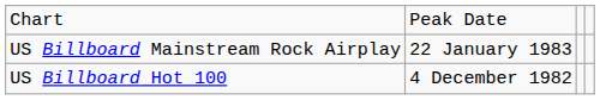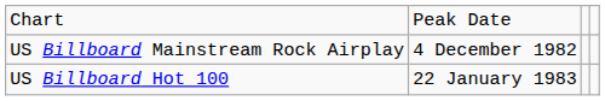 <table class="wikitable sortable">
 <tr>
 <td>Chart</td>
 <td>Peak Date</td>
 <td></td>
 <td></td>
 </tr>
 <tr>
 <td>US <em><a href='#'>Billboard</a></em> Mainstream Rock Airplay</td>
-<td>22 January 1983</td>
+<td>4 December 1982</td>
 <td></td>
 <td></td>
 </tr>
 <tr>
 <td>US <a href='#'><em>Billboard</em> Hot 100</a></td>
-<td>4 December 1982</td>
+<td>22 January 1983</td>
 <td></td>
 <td></td>
 </tr>
 </table>
